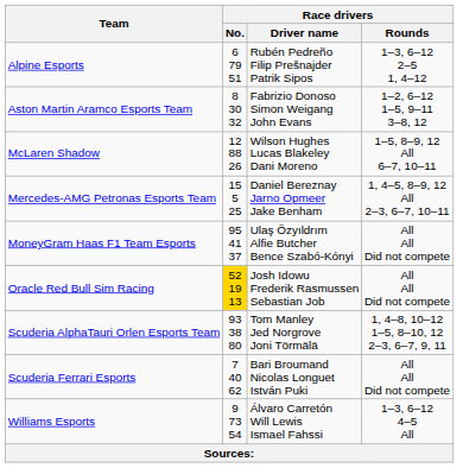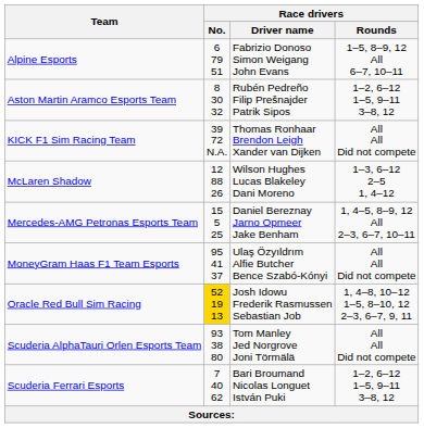 <table class="wikitable sortable" style="font-size: 85%">
 <tr>
 <th scope="col" rowspan="2">Team</th>
 <th colspan="3" scope="col" class="unsortable">Race drivers</th>
 </tr>
 <tr>
 <th scope="col" class="unsortable" style="text-align:center;">No.</th>
 <th scope="col" class="unsortable" style="text-align:center;">Driver name</th>
 <th scope="col" class="unsortable" style="text-align:center;">Rounds</th>
 </tr>
 <tr>
 <td> <a href='#'>Alpine Esports</a></td>
 <td style="text-align:center">6<br>79<br>51</td>
-<td> Rubén Pedreño<br> Filip Prešnajder<br> Patrik Sipos</td>
-<td style="text-align:center">1–3, 6–12<br>2–5<br>1, 4–12</td>
+<td> Fabrizio Donoso<br> Simon Weigang<br> John Evans</td>
+<td style="text-align:center">1–5, 8–9, 12<br>All<br>6–7, 10–11</td>
 </tr>
 <tr>
 <td> <a href='#'>Aston Martin Aramco Esports Team</a></td>
 <td style="text-align:center">8<br>30<br>32</td>
-<td> Fabrizio Donoso<br> Simon Weigang<br> John Evans</td>
+<td> Rubén Pedreño<br> Filip Prešnajder<br> Patrik Sipos</td>
 <td style="text-align:center">1–2, 6–12<br>1–5, 9–11<br>3–8, 12</td>
+</tr>
+<tr>
+<td> <a href='#'>KICK F1 Sim Racing Team</a></td>
+<td style="text-align:center">39<br>72<br>N.A.</td>
+<td> Thomas Ronhaar<br> <a href='#'>Brendon Leigh</a><br> Xander van Dijken</td>
+<td style="text-align:center">All<br>All<br>Did not compete</td>
 </tr>
 <tr>
 <td> <a href='#'>McLaren Shadow</a></td>
 <td style="text-align:center">12<br>88<br>26</td>
 <td> Wilson Hughes<br> Lucas Blakeley<br> Dani Moreno</td>
-<td style="text-align:center">1–5, 8–9, 12<br>All<br>6–7, 10–11</td>
+<td style="text-align:center">1–3, 6–12<br>2–5<br>1, 4–12</td>
 </tr>
 <tr>
 <td> <a href='#'>Mercedes-AMG Petronas Esports Team</a></td>
 <td style="text-align:center">15<br>5<br>25</td>
 <td> Daniel Bereznay<br> <a href='#'>Jarno Opmeer</a><br> Jake Benham</td>
 <td style="text-align:center">1, 4–5, 8–9, 12<br>All<br>2–3, 6–7, 10–11</td>
 </tr>
 <tr>
 <td> <a href='#'>MoneyGram Haas F1 Team Esports</a></td>
 <td style="text-align:center">95<br>41<br>37</td>
 <td> Ulaş Özyıldrım<br> Alfie Butcher<br> Bence Szabó-Kónyi</td>
 <td style="text-align:center">All<br>All<br>Did not compete</td>
 </tr>
 <tr>
 <td> <a href='#'>Oracle Red Bull Sim Racing</a></td>
 <td style="background: gold; text-align:center">52<br>19<br>13</td>
 <td nowrap> Josh Idowu<br> Frederik Rasmussen<br> Sebastian Job</td>
-<td style="text-align:center">All<br>All<br>Did not compete</td>
+<td style="text-align:center">1, 4–8, 10–12<br>1–5, 8–10, 12<br>2–3, 6–7, 9, 11</td>
 </tr>
 <tr>
 <td> <a href='#'>Scuderia AlphaTauri Orlen Esports Team</a></td>
 <td style="text-align:center">93<br>38<br>80</td>
 <td> Tom Manley<br> Jed Norgrove<br> Joni Törmälä</td>
-<td style="text-align:center">1, 4–8, 10–12<br>1–5, 8–10, 12<br>2–3, 6–7, 9, 11</td>
+<td style="text-align:center">All<br>All<br>Did not compete</td>
 </tr>
 <tr>
 <td> <a href='#'>Scuderia Ferrari Esports</a></td>
 <td style="text-align:center">7<br>40<br>62</td>
 <td nowrap> Bari Broumand<br> Nicolas Longuet<br> István Puki</td>
-<td style="text-align:center">All<br>All<br>Did not compete</td>
-</tr>
-<tr>
-<td> <a href='#'>Williams Esports</a></td>
-<td style="text-align:center">9<br>73<br>54</td>
-<td> Álvaro Carretón<br> Will Lewis<br> Ismael Fahssi</td>
-<td style="text-align:center">1–3, 6–12<br>4–5<br>All</td>
+<td style="text-align:center">1–2, 6–12<br>1–5, 9–11<br>3–8, 12</td>
 </tr>
 <tr>
 <th colspan="4" style="text-align:center"><strong>Sources</strong>:</th>
 </tr>
 </table>
